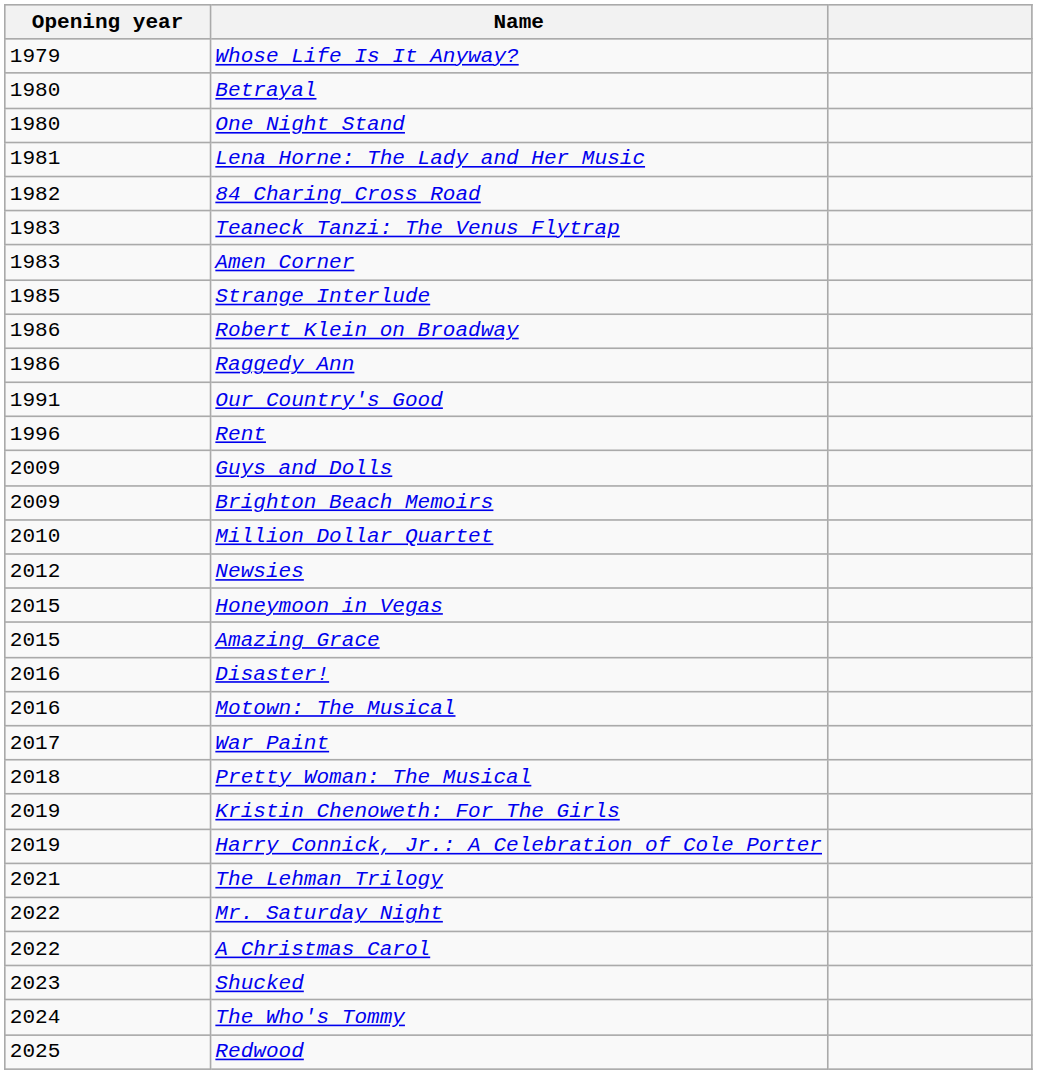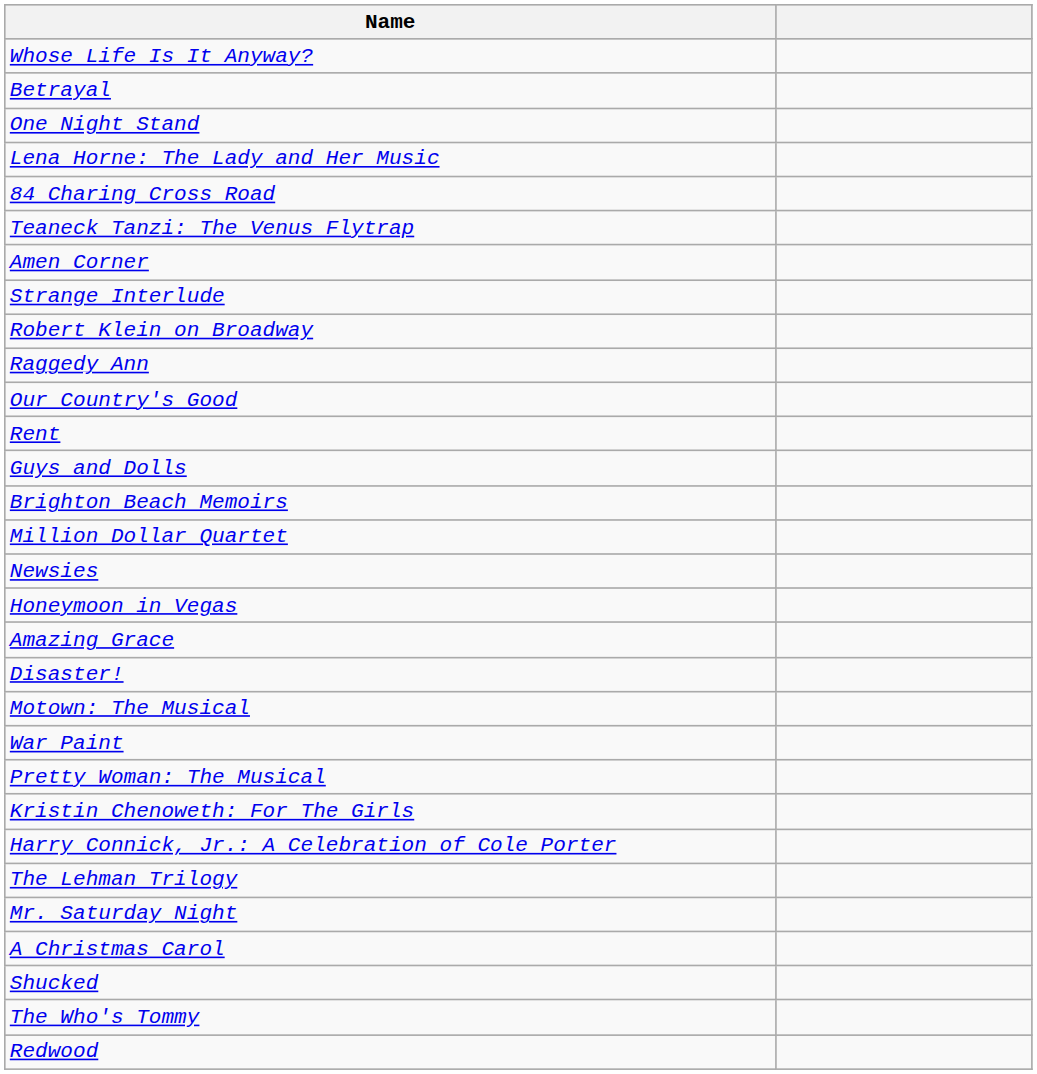 <table class="wikitable sortable collapsible">
 <tr>
-<th width=20% scope="col">Opening year</th>
 <th width=60% scope="col">Name</th>
 <th width=20% scope="col" class="unsortable"></th>
 </tr>
 <tr>
-<td>1979</td>
 <td><em><a href='#'>Whose Life Is It Anyway?</a></em></td>
 <td></td>
 </tr>
 <tr>
-<td>1980</td>
 <td><em><a href='#'>Betrayal</a></em></td>
 <td></td>
 </tr>
 <tr>
-<td>1980</td>
 <td><em><a href='#'>One Night Stand</a></em></td>
 <td></td>
 </tr>
 <tr>
-<td>1981</td>
 <td><em><a href='#'>Lena Horne: The Lady and Her Music</a></em></td>
 <td></td>
 </tr>
 <tr>
-<td>1982</td>
 <td><em><a href='#'>84 Charing Cross Road</a></em></td>
 <td></td>
 </tr>
 <tr>
-<td>1983</td>
 <td><em><a href='#'>Teaneck Tanzi: The Venus Flytrap</a></em></td>
 <td></td>
 </tr>
 <tr>
-<td>1983</td>
 <td><em><a href='#'>Amen Corner</a></em></td>
 <td></td>
 </tr>
 <tr>
-<td>1985</td>
 <td><em><a href='#'>Strange Interlude</a></em></td>
 <td></td>
 </tr>
 <tr>
-<td>1986</td>
 <td><em><a href='#'>Robert Klein on Broadway</a></em></td>
 <td></td>
 </tr>
 <tr>
-<td>1986</td>
 <td><em><a href='#'>Raggedy Ann</a></em></td>
 <td></td>
 </tr>
 <tr>
-<td>1991</td>
 <td><em><a href='#'>Our Country's Good</a></em></td>
 <td></td>
 </tr>
 <tr>
-<td>1996</td>
 <td><em><a href='#'>Rent</a></em></td>
 <td></td>
 </tr>
 <tr>
-<td>2009</td>
 <td><em><a href='#'>Guys and Dolls</a></em></td>
 <td></td>
 </tr>
 <tr>
-<td>2009</td>
 <td><em><a href='#'>Brighton Beach Memoirs</a></em></td>
 <td></td>
 </tr>
 <tr>
-<td>2010</td>
 <td><em><a href='#'>Million Dollar Quartet</a></em></td>
 <td></td>
 </tr>
 <tr>
-<td>2012</td>
 <td><em><a href='#'>Newsies</a></em></td>
 <td></td>
 </tr>
 <tr>
-<td>2015</td>
 <td><em><a href='#'>Honeymoon in Vegas</a></em></td>
 <td></td>
 </tr>
 <tr>
-<td>2015</td>
 <td><em><a href='#'>Amazing Grace</a></em></td>
 <td></td>
 </tr>
 <tr>
-<td>2016</td>
 <td><em><a href='#'>Disaster!</a></em></td>
 <td></td>
 </tr>
 <tr>
-<td>2016</td>
 <td><em><a href='#'>Motown: The Musical</a></em></td>
 <td></td>
 </tr>
 <tr>
-<td>2017</td>
 <td><em><a href='#'>War Paint</a></em></td>
 <td></td>
 </tr>
 <tr>
-<td>2018</td>
 <td><em><a href='#'>Pretty Woman: The Musical</a></em></td>
 <td></td>
 </tr>
 <tr>
-<td>2019</td>
 <td><em><a href='#'>Kristin Chenoweth: For The Girls</a></em></td>
 <td></td>
 </tr>
 <tr>
-<td>2019</td>
 <td><em><a href='#'>Harry Connick, Jr.: A Celebration of Cole Porter</a></em></td>
 <td></td>
 </tr>
 <tr>
-<td>2021</td>
 <td><em><a href='#'>The Lehman Trilogy</a></em></td>
 <td></td>
 </tr>
 <tr>
-<td>2022</td>
 <td><em><a href='#'>Mr. Saturday Night</a></em></td>
 <td></td>
 </tr>
 <tr>
-<td>2022</td>
 <td><em><a href='#'>A Christmas Carol</a></em></td>
 <td></td>
 </tr>
 <tr>
-<td>2023</td>
 <td><em><a href='#'>Shucked</a></em></td>
 <td></td>
 </tr>
 <tr>
-<td>2024</td>
 <td><em><a href='#'>The Who's Tommy</a></em></td>
 <td></td>
 </tr>
 <tr>
-<td>2025</td>
 <td><em><a href='#'>Redwood</a></em></td>
 <td></td>
 </tr>
 </table>
